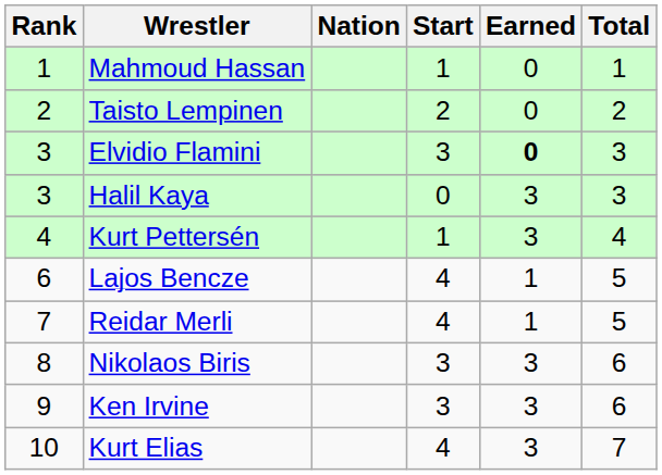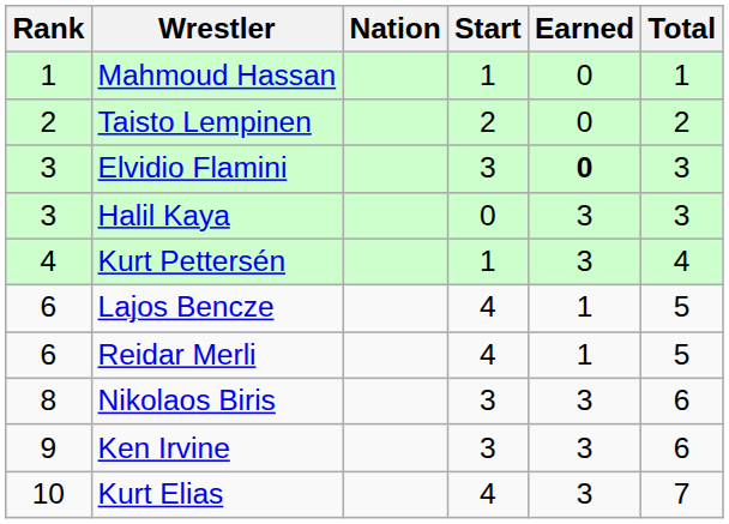 <table class="wikitable sortable" style="text-align:center;">
 <tr>
 <th>Rank</th>
 <th>Wrestler</th>
 <th>Nation</th>
 <th>Start</th>
 <th>Earned</th>
 <th>Total</th>
 </tr>
 <tr style="background:#cfc;">
 <td>1</td>
 <td align=left><a href='#'>Mahmoud Hassan</a></td>
 <td align=left></td>
 <td>1</td>
 <td>0</td>
 <td>1</td>
 </tr>
 <tr style="background:#cfc;">
 <td>2</td>
 <td align=left><a href='#'>Taisto Lempinen</a></td>
 <td align=left></td>
 <td>2</td>
 <td>0</td>
 <td>2</td>
 </tr>
 <tr style="background:#cfc;">
 <td>3</td>
 <td align=left><a href='#'>Elvidio Flamini</a></td>
 <td align=left></td>
 <td>3</td>
 <td><strong>0</strong></td>
 <td>3</td>
 </tr>
 <tr style="background:#cfc;">
 <td>3</td>
 <td align=left><a href='#'>Halil Kaya</a></td>
 <td align=left></td>
 <td>0</td>
 <td>3</td>
 <td>3</td>
 </tr>
 <tr style="background:#cfc;">
 <td>4</td>
 <td align=left><a href='#'>Kurt Pettersén</a></td>
 <td align=left></td>
 <td>1</td>
 <td>3</td>
 <td>4</td>
 </tr>
 <tr>
 <td>6</td>
 <td align=left><a href='#'>Lajos Bencze</a></td>
 <td align=left></td>
 <td>4</td>
 <td>1</td>
 <td>5</td>
 </tr>
 <tr>
-<td>7</td>
+<td>6</td>
 <td align=left><a href='#'>Reidar Merli</a></td>
 <td align=left></td>
 <td>4</td>
 <td>1</td>
 <td>5</td>
 </tr>
 <tr>
 <td>8</td>
 <td align=left><a href='#'>Nikolaos Biris</a></td>
 <td align=left></td>
 <td>3</td>
 <td>3</td>
 <td>6</td>
 </tr>
 <tr>
 <td>9</td>
 <td align=left><a href='#'>Ken Irvine</a></td>
 <td align=left></td>
 <td>3</td>
 <td>3</td>
 <td>6</td>
 </tr>
 <tr>
 <td>10</td>
 <td align=left><a href='#'>Kurt Elias</a></td>
 <td align=left></td>
 <td>4</td>
 <td>3</td>
 <td>7</td>
 </tr>
 </table>
